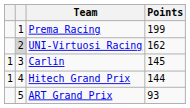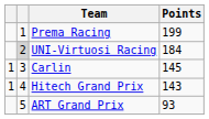 <table class="wikitable" style="font-size: 85%;">
 <tr>
 <th></th>
 <th></th>
 <th>Team</th>
 <th>Points</th>
 </tr>
 <tr>
 <td align="left"></td>
 <td align="center">1</td>
 <td> <a href='#'>Prema Racing</a></td>
 <td>199</td>
 </tr>
 <tr>
 <td align="left"></td>
 <td align="center" style="background: lightgrey;">2</td>
 <td> <a href='#'>UNI-Virtuosi Racing</a></td>
-<td>162</td>
+<td>184</td>
 </tr>
 <tr>
 <td align="left"> 1</td>
 <td align="center">3</td>
 <td> <a href='#'>Carlin</a></td>
 <td>145</td>
 </tr>
 <tr>
 <td align="left"> 1</td>
 <td align="center">4</td>
 <td> <a href='#'>Hitech Grand Prix</a></td>
-<td>144</td>
+<td>143</td>
 </tr>
 <tr>
 <td align="left"></td>
 <td align="center">5</td>
 <td> <a href='#'>ART Grand Prix</a></td>
 <td>93</td>
 </tr>
 </table>
